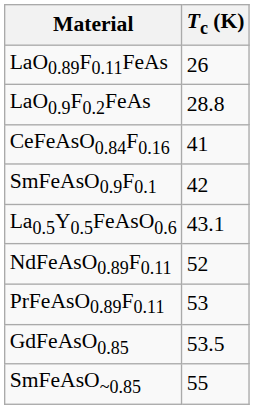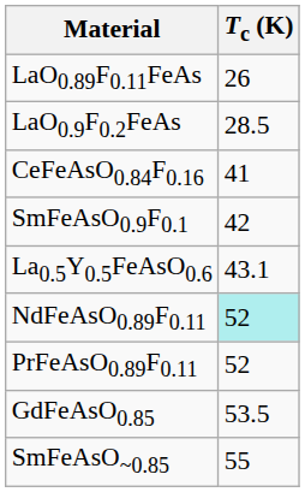 <table class="wikitable">
 <tr>
 <th>Material</th>
 <th><em>T</em><sub>c</sub> (K)<br></th>
 </tr>
 <tr>
 <td>LaO<sub>0.89</sub>F<sub>0.11</sub>FeAs</td>
 <td>26</td>
 </tr>
 <tr>
 <td>LaO<sub>0.9</sub>F<sub>0.2</sub>FeAs</td>
-<td>28.8</td>
+<td>28.5</td>
 </tr>
 <tr>
 <td>CeFeAsO<sub>0.84</sub>F<sub>0.16</sub></td>
 <td>41</td>
 </tr>
 <tr>
 <td>SmFeAsO<sub>0.9</sub>F<sub>0.1</sub></td>
 <td>42</td>
 </tr>
 <tr>
 <td>La<sub>0.5</sub>Y<sub>0.5</sub>FeAsO<sub>0.6</sub></td>
 <td>43.1</td>
 </tr>
 <tr>
 <td>NdFeAsO<sub>0.89</sub>F<sub>0.11</sub></td>
-<td>52</td>
+<td style="background: paleturquoise;">52</td>
 </tr>
 <tr>
 <td>PrFeAsO<sub>0.89</sub>F<sub>0.11</sub></td>
-<td>53</td>
+<td>52</td>
 </tr>
 <tr>
 <td>GdFeAsO<sub>0.85</sub></td>
 <td>53.5</td>
 </tr>
 <tr>
 <td>SmFeAsO<sub>~0.85</sub></td>
 <td>55</td>
 </tr>
 </table>
